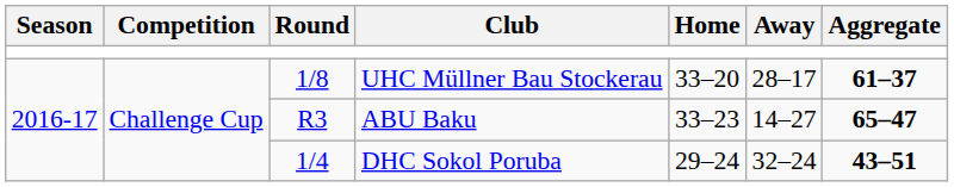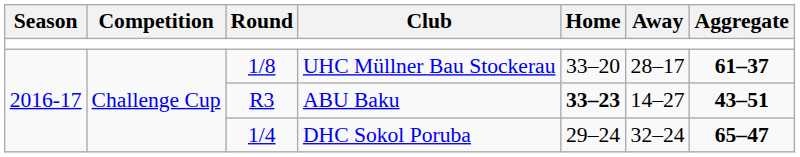 <table class="wikitable">
 <tr>
 <th>Season</th>
 <th>Competition</th>
 <th>Round</th>
 <th>Club</th>
 <th>Home</th>
 <th>Away</th>
 <th>Aggregate</th>
 </tr>
 <tr>
 <td colspan="7" bgcolor=white></td>
 </tr>
 <tr>
 <td rowspan="3"><a href='#'>2016-17</a></td>
 <td rowspan="3"><a href='#'>Challenge Cup</a></td>
 <td style="text-align:center;"><a href='#'>1/8</a></td>
 <td> <a href='#'>UHC Müllner Bau Stockerau</a></td>
 <td style="text-align:center;">33–20</td>
 <td style="text-align:center;">28–17</td>
 <td style="text-align:center;"><strong>61–37</strong></td>
 </tr>
 <tr>
 <td style="text-align:center;"><a href='#'>R3</a></td>
 <td> <a href='#'>ABU Baku</a></td>
-<td style="text-align:center;">33–23</td>
+<td style="text-align:center;"><strong>33–23</strong></td>
 <td style="text-align:center;">14–27</td>
-<td style="text-align:center;"><strong>65–47</strong></td>
+<td style="text-align:center;"><strong>43–51</strong></td>
 </tr>
 <tr>
 <td style="text-align:center;"><a href='#'>1/4</a></td>
 <td> <a href='#'>DHC Sokol Poruba</a></td>
 <td style="text-align:center;">29–24</td>
 <td style="text-align:center;">32–24</td>
-<td style="text-align:center;"><strong>43–51</strong></td>
+<td style="text-align:center;"><strong>65–47</strong></td>
 </tr>
 </table>
